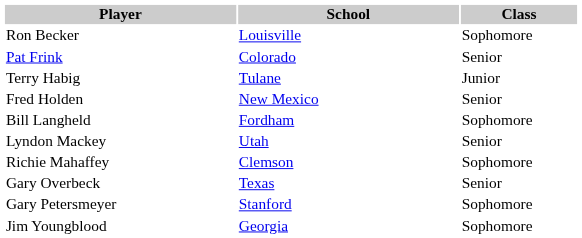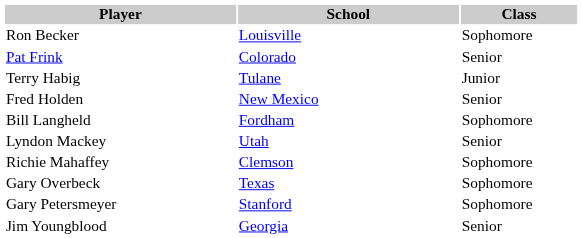 <table style="width:600px" "border:'1' 'solid' 'gray' ">
 <tr>
 <th style="background:#ccc; width:23%;">Player</th>
 <th style="background:#ccc; width:22%;">School</th>
 <th style="background:#ccc; width:10%;">Class</th>
 </tr>
 <tr>
 <td>Ron Becker</td>
 <td><a href='#'>Louisville</a></td>
 <td>Sophomore</td>
 </tr>
 <tr>
 <td><a href='#'>Pat Frink</a></td>
 <td><a href='#'>Colorado</a></td>
 <td>Senior</td>
 </tr>
 <tr>
 <td>Terry Habig</td>
 <td><a href='#'>Tulane</a></td>
 <td>Junior</td>
 </tr>
 <tr>
 <td>Fred Holden</td>
 <td><a href='#'>New Mexico</a></td>
 <td>Senior</td>
 </tr>
 <tr>
 <td>Bill Langheld</td>
 <td><a href='#'>Fordham</a></td>
 <td>Sophomore</td>
 </tr>
 <tr>
 <td>Lyndon Mackey</td>
 <td><a href='#'>Utah</a></td>
 <td>Senior</td>
 </tr>
 <tr>
 <td>Richie Mahaffey</td>
 <td><a href='#'>Clemson</a></td>
 <td>Sophomore</td>
 </tr>
 <tr>
 <td>Gary Overbeck</td>
 <td><a href='#'>Texas</a></td>
-<td>Senior</td>
+<td>Sophomore</td>
 </tr>
 <tr>
 <td>Gary Petersmeyer</td>
 <td><a href='#'>Stanford</a></td>
 <td>Sophomore</td>
 </tr>
 <tr>
 <td>Jim Youngblood</td>
 <td><a href='#'>Georgia</a></td>
-<td>Sophomore</td>
+<td>Senior</td>
 </tr>
 </table>
